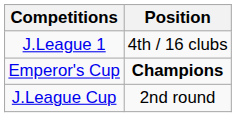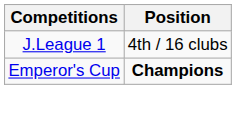 <table class="wikitable" style="text-align:center;">
 <tr>
 <th>Competitions</th>
 <th>Position</th>
 </tr>
 <tr>
 <td><a href='#'>J.League 1</a></td>
 <td>4th / 16 clubs</td>
 </tr>
 <tr>
 <td><a href='#'>Emperor's Cup</a></td>
 <td><strong>Champions</strong></td>
 </tr>
-<tr>
-<td><a href='#'>J.League Cup</a></td>
-<td>2nd round</td>
-</tr>
 </table>
